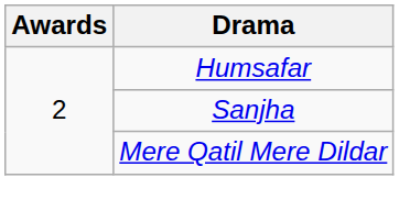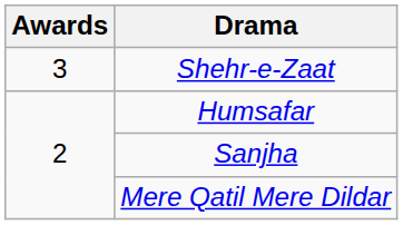 <table class="wikitable" style="text-align:center">
 <tr>
 <th scope="col">Awards</th>
 <th scope="col">Drama</th>
+</tr>
+<tr>
+<td rowspan=1>3</td>
+<td><em><a href='#'>Shehr-e-Zaat</a></em></td>
 </tr>
 <tr>
 <td rowspan=3>2</td>
 <td><em><a href='#'>Humsafar</a></em></td>
 </tr>
 <tr>
 <td><em><a href='#'>Sanjha</a></em></td>
 </tr>
 <tr>
 <td><em><a href='#'>Mere Qatil Mere Dildar</a></em></td>
 </tr>
 </table>
